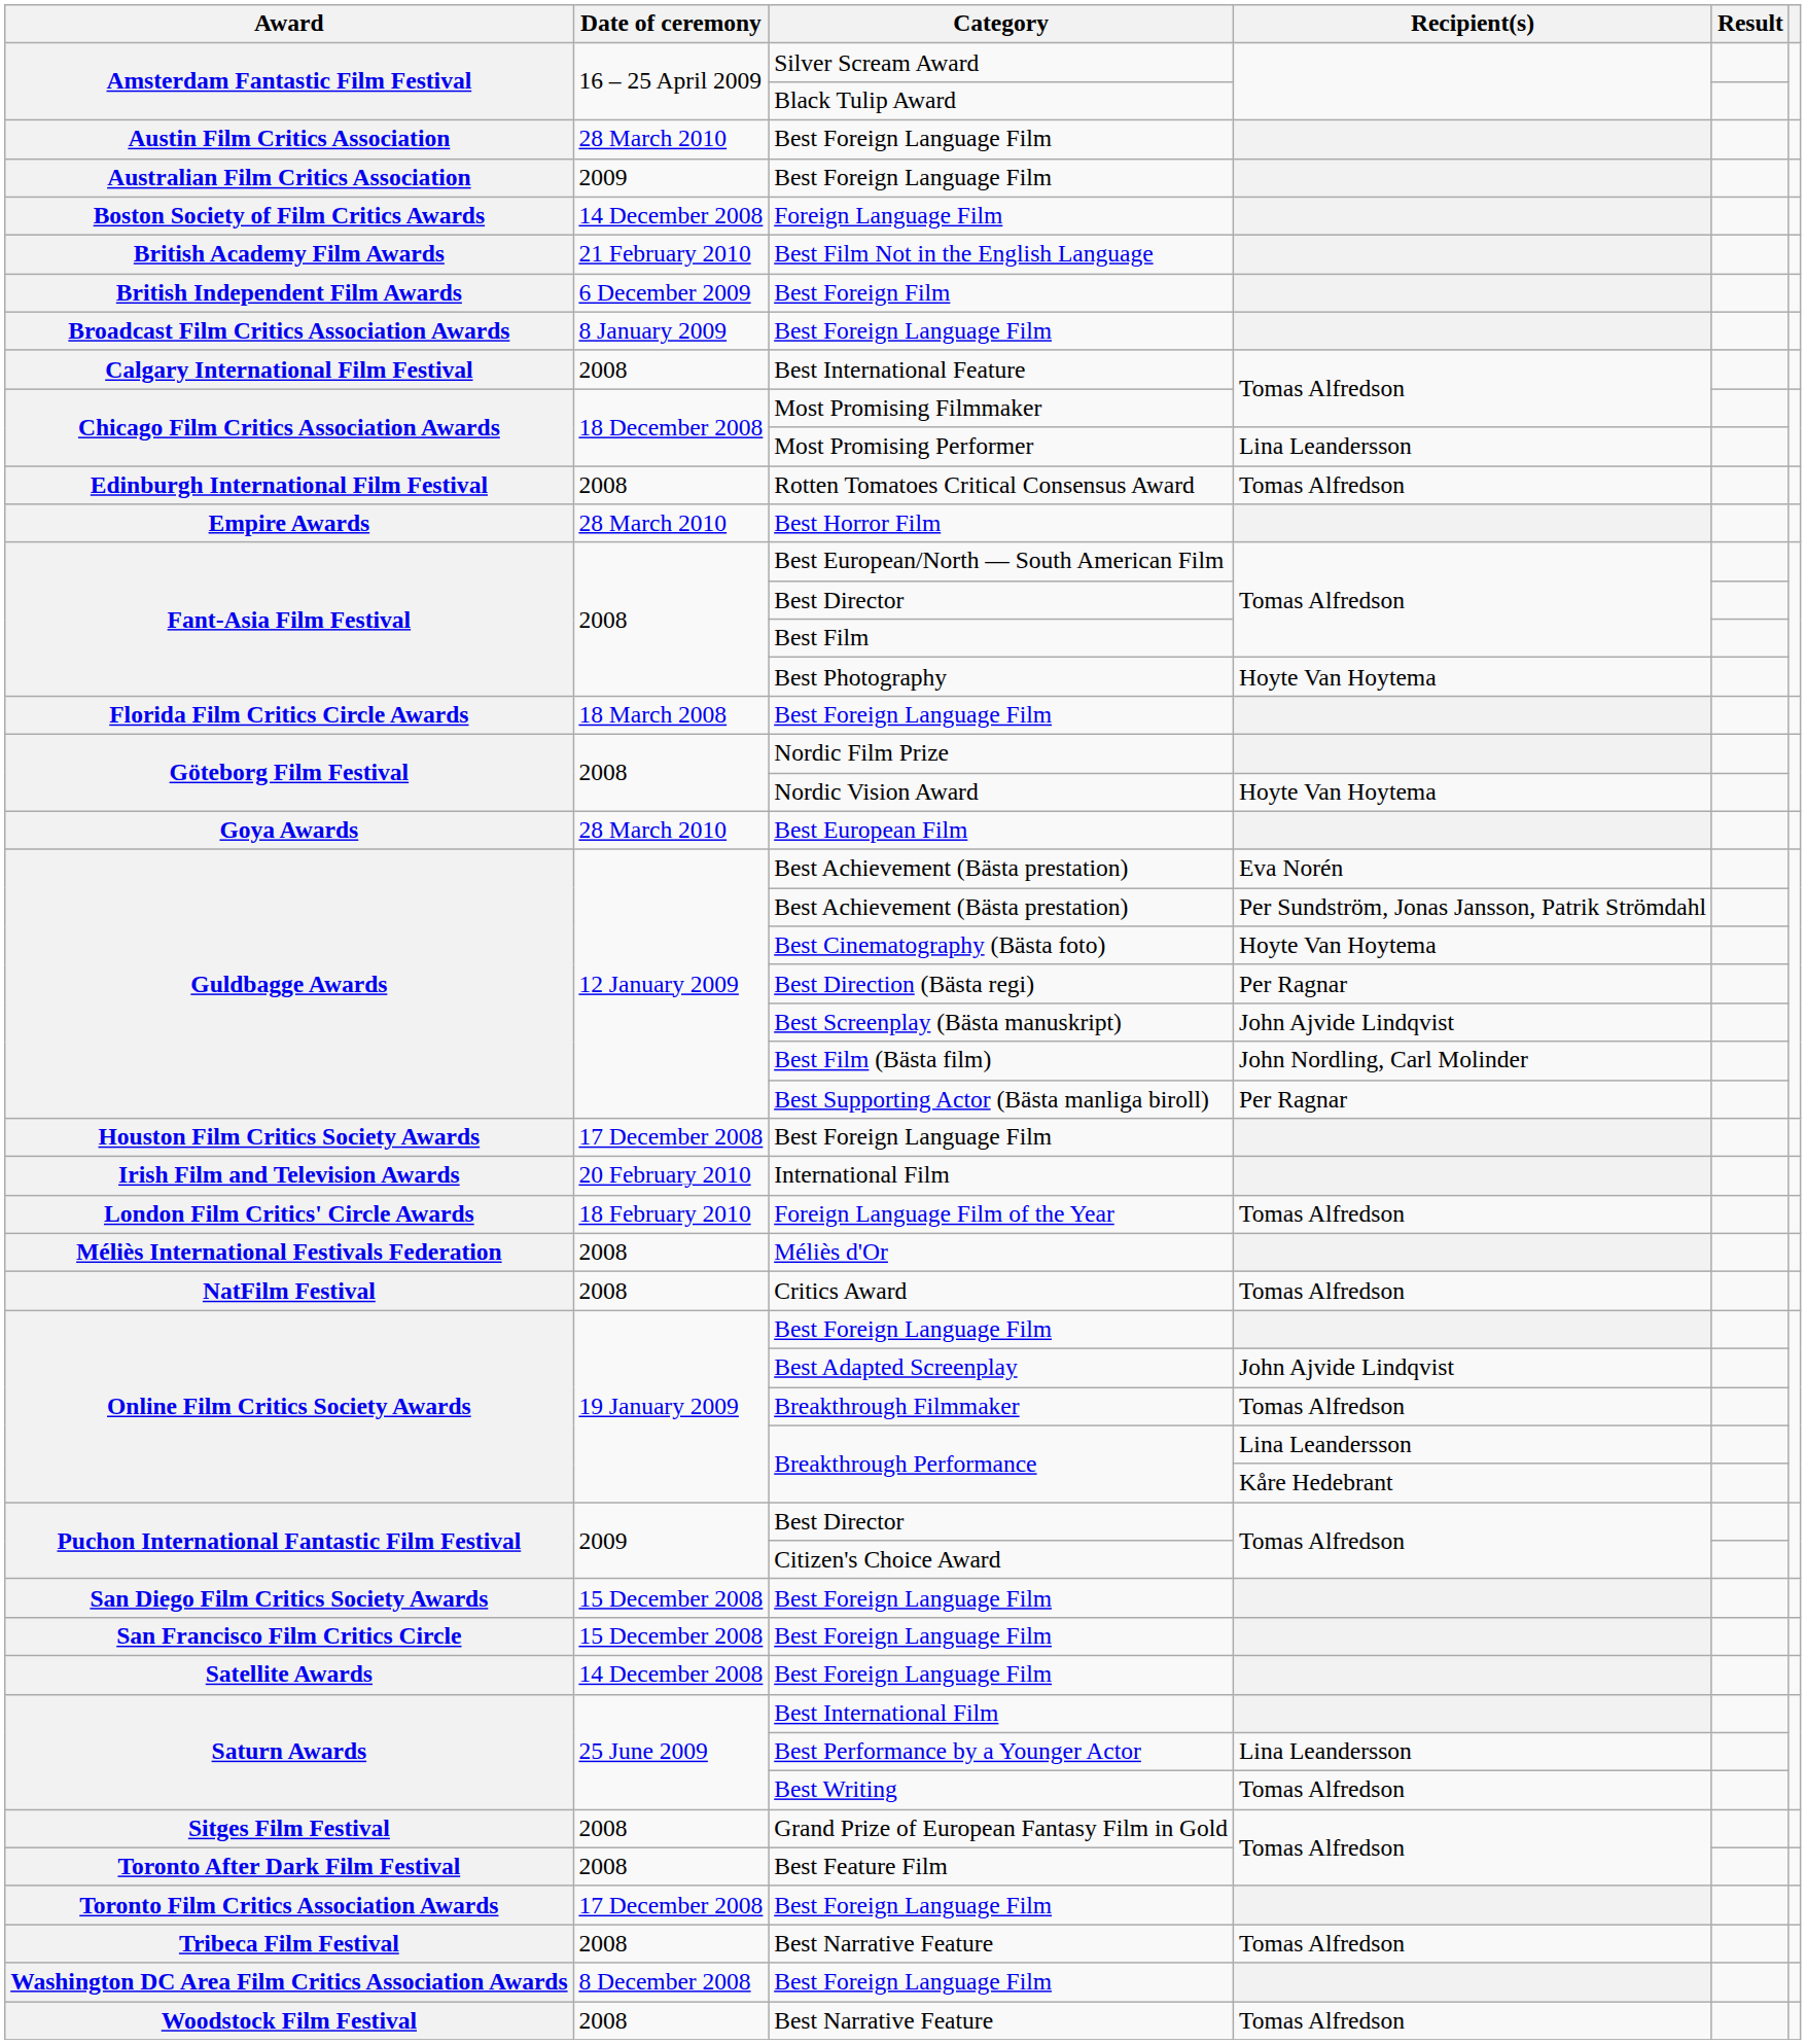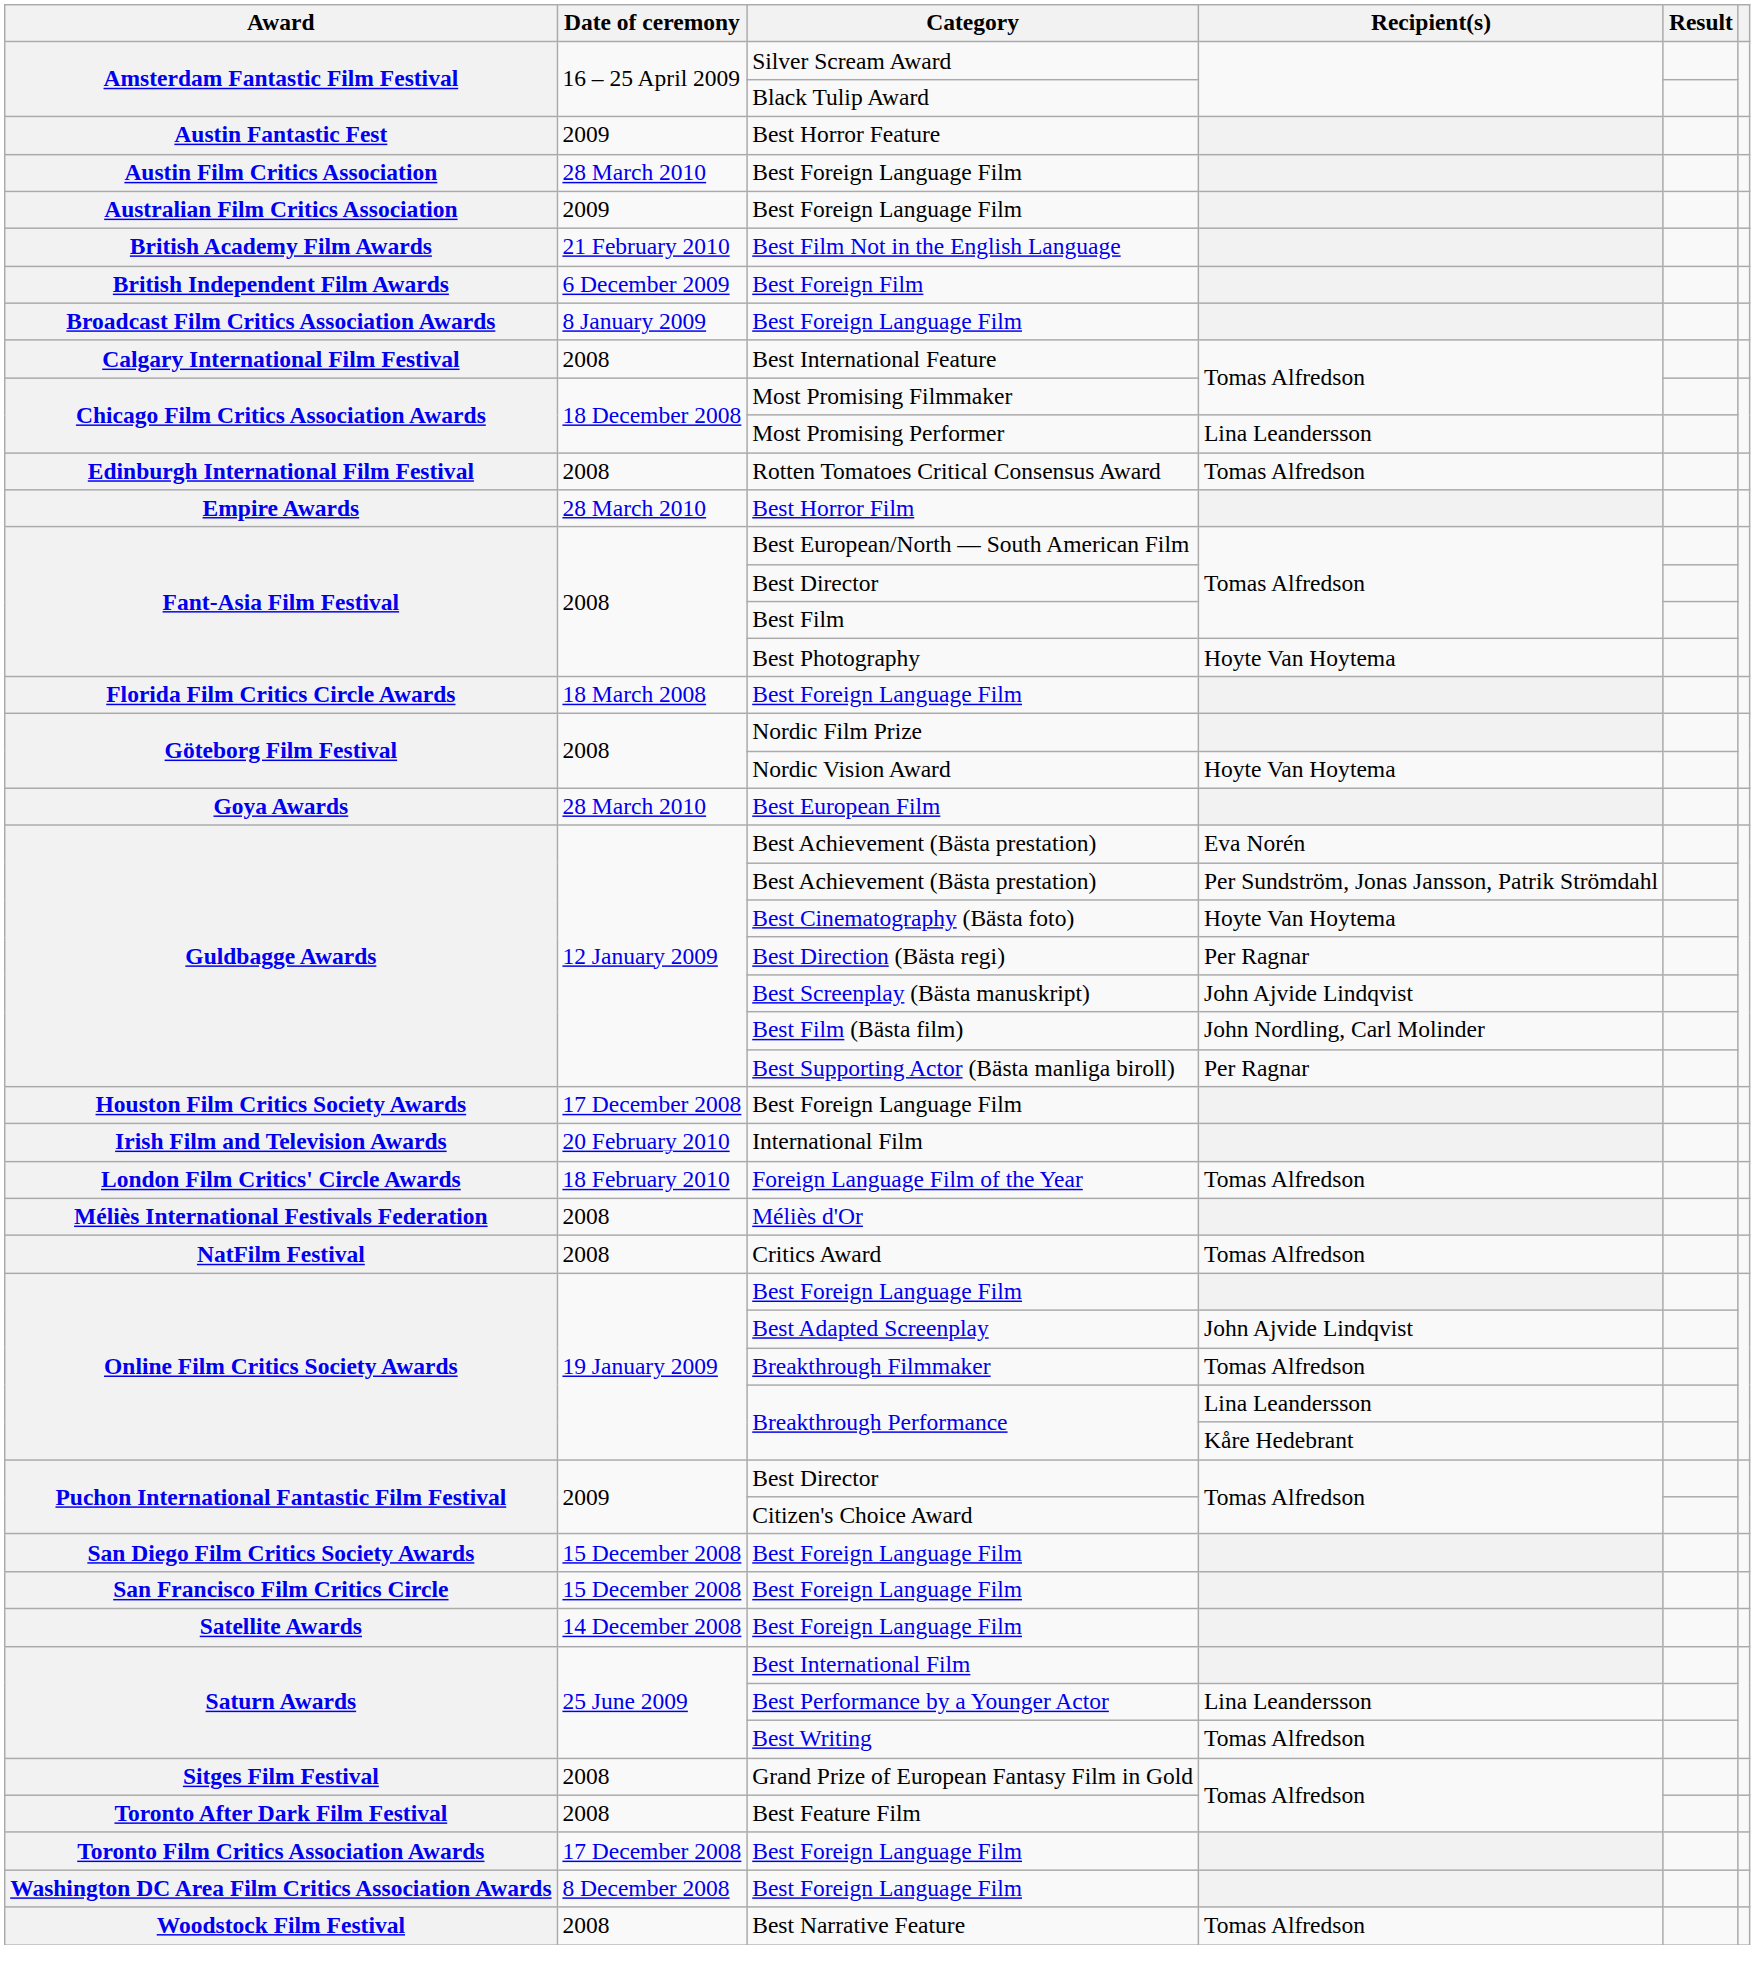 <table class="wikitable plainrowheaders sortable">
 <tr>
 <th scope="col">Award</th>
 <th scope="col">Date of ceremony</th>
 <th scope="col">Category</th>
 <th scope="col">Recipient(s)</th>
 <th scope="col">Result</th>
 <th scope="col" class="unsortable"></th>
 </tr>
 <tr>
 <th scope="row" rowspan="2"><a href='#'>Amsterdam Fantastic Film Festival</a></th>
 <td rowspan="2">16 – 25 April 2009</td>
 <td>Silver Scream Award</td>
 <td rowspan="2"></td>
 <td></td>
 <td style="text-align:center;" rowspan="2"></td>
 </tr>
 <tr>
 <td>Black Tulip Award</td>
 <td></td>
 </tr>
 <tr>
+<th scope="row"><a href='#'>Austin Fantastic Fest</a></th>
+<td>2009</td>
+<td>Best Horror Feature</td>
+<th></th>
+<td></td>
+<td style="text-align:center;"></td>
+</tr>
+<tr>
 <th scope="row"><a href='#'>Austin Film Critics Association</a></th>
 <td><a href='#'>28 March 2010</a></td>
 <td>Best Foreign Language Film</td>
 <th></th>
 <td></td>
 <td style="text-align:center;"></td>
 </tr>
 <tr>
 <th scope="row"><a href='#'>Australian Film Critics Association</a></th>
 <td>2009</td>
 <td>Best Foreign Language Film</td>
-<th></th>
-<td></td>
-<td style="text-align:center;"></td>
-</tr>
-<tr>
-<th scope="row"><a href='#'>Boston Society of Film Critics Awards</a></th>
-<td><a href='#'>14 December 2008</a></td>
-<td><a href='#'>Foreign Language Film</a></td>
 <th></th>
 <td></td>
 <td style="text-align:center;"></td>
 </tr>
 <tr>
 <th scope="row"><a href='#'>British Academy Film Awards</a></th>
 <td><a href='#'>21 February 2010</a></td>
 <td><a href='#'>Best Film Not in the English Language</a></td>
 <th></th>
 <td></td>
 <td style="text-align:center;"></td>
 </tr>
 <tr>
 <th scope="row"><a href='#'>British Independent Film Awards</a></th>
 <td><a href='#'>6 December 2009</a></td>
 <td><a href='#'>Best Foreign Film</a></td>
 <th></th>
 <td></td>
 <td style="text-align:center;"></td>
 </tr>
 <tr>
 <th scope="row"><a href='#'>Broadcast Film Critics Association Awards</a></th>
 <td><a href='#'>8 January 2009</a></td>
 <td><a href='#'>Best Foreign Language Film</a></td>
 <th></th>
 <td></td>
 <td style="text-align:center;"></td>
 </tr>
 <tr>
 <th scope="row"><a href='#'>Calgary International Film Festival</a></th>
 <td>2008</td>
 <td>Best International Feature</td>
 <td rowspan="2">Tomas Alfredson</td>
 <td></td>
 <td style="text-align:center;"></td>
 </tr>
 <tr>
 <th scope="row" rowspan="2"><a href='#'>Chicago Film Critics Association Awards</a></th>
 <td rowspan="2"><a href='#'>18 December 2008</a></td>
 <td>Most Promising Filmmaker</td>
 <td></td>
 <td style="text-align:center;" rowspan="2"></td>
 </tr>
 <tr>
 <td>Most Promising Performer</td>
 <td>Lina Leandersson</td>
 <td></td>
 </tr>
 <tr>
 <th scope="row"><a href='#'>Edinburgh International Film Festival</a></th>
 <td>2008</td>
 <td>Rotten Tomatoes Critical Consensus Award</td>
 <td>Tomas Alfredson</td>
 <td></td>
 <td style="text-align:center;"></td>
 </tr>
 <tr>
 <th scope="row"><a href='#'>Empire Awards</a></th>
 <td><a href='#'>28 March 2010</a></td>
 <td><a href='#'>Best Horror Film</a></td>
 <th></th>
 <td></td>
 <td style="text-align:center;"></td>
 </tr>
 <tr>
 <th scope="row" rowspan="4"><a href='#'>Fant-Asia Film Festival</a></th>
 <td rowspan="4">2008</td>
 <td>Best European/North — South American Film</td>
 <td rowspan="3">Tomas Alfredson</td>
 <td></td>
 <td style="text-align:center;" rowspan="4"></td>
 </tr>
 <tr>
 <td>Best Director</td>
 <td></td>
 </tr>
 <tr>
 <td>Best Film</td>
 <td></td>
 </tr>
 <tr>
 <td>Best Photography</td>
 <td>Hoyte Van Hoytema</td>
 <td></td>
 </tr>
 <tr>
 <th scope="row"><a href='#'>Florida Film Critics Circle Awards</a></th>
 <td><a href='#'>18 March 2008</a></td>
 <td><a href='#'>Best Foreign Language Film</a></td>
 <th></th>
 <td></td>
 <td style="text-align:center;"></td>
 </tr>
 <tr>
 <th scope="row" rowspan="2"><a href='#'>Göteborg Film Festival</a></th>
 <td rowspan="2">2008</td>
 <td>Nordic Film Prize</td>
 <th></th>
 <td></td>
 <td style="text-align:center;" rowspan="2"></td>
 </tr>
 <tr>
 <td>Nordic Vision Award</td>
 <td>Hoyte Van Hoytema</td>
 <td></td>
 </tr>
 <tr>
 <th scope="row"><a href='#'>Goya Awards</a></th>
 <td><a href='#'>28 March 2010</a></td>
 <td><a href='#'>Best European Film</a></td>
 <th></th>
 <td></td>
 <td style="text-align:center;"></td>
 </tr>
 <tr>
 <th scope="row" rowspan="7"><a href='#'>Guldbagge Awards</a></th>
 <td rowspan="7"><a href='#'>12 January 2009</a></td>
 <td>Best Achievement (Bästa prestation)</td>
 <td>Eva Norén</td>
 <td></td>
 <td style="text-align:center;" rowspan="7"></td>
 </tr>
 <tr>
 <td>Best Achievement (Bästa prestation)</td>
 <td>Per Sundström, Jonas Jansson, Patrik Strömdahl</td>
 <td></td>
 </tr>
 <tr>
 <td><a href='#'>Best Cinematography</a> (Bästa foto)</td>
 <td>Hoyte Van Hoytema</td>
 <td></td>
 </tr>
 <tr>
 <td><a href='#'>Best Direction</a> (Bästa regi)</td>
 <td>Per Ragnar</td>
 <td></td>
 </tr>
 <tr>
 <td><a href='#'>Best Screenplay</a> (Bästa manuskript)</td>
 <td>John Ajvide Lindqvist</td>
 <td></td>
 </tr>
 <tr>
 <td><a href='#'>Best Film</a> (Bästa film)</td>
 <td>John Nordling, Carl Molinder</td>
 <td></td>
 </tr>
 <tr>
 <td><a href='#'>Best Supporting Actor</a> (Bästa manliga biroll)</td>
 <td>Per Ragnar</td>
 <td></td>
 </tr>
 <tr>
 <th scope="row"><a href='#'>Houston Film Critics Society Awards</a></th>
 <td><a href='#'>17 December 2008</a></td>
 <td>Best Foreign Language Film</td>
 <th></th>
 <td></td>
 <td style="text-align:center;"></td>
 </tr>
 <tr>
 <th scope="row"><a href='#'>Irish Film and Television Awards</a></th>
 <td><a href='#'>20 February 2010</a></td>
 <td>International Film</td>
 <th></th>
 <td></td>
 <td style="text-align:center;"></td>
 </tr>
 <tr>
 <th scope="row"><a href='#'>London Film Critics' Circle Awards</a></th>
 <td><a href='#'>18 February 2010</a></td>
 <td><a href='#'>Foreign Language Film of the Year</a></td>
 <td>Tomas Alfredson</td>
 <td></td>
 <td style="text-align:center;"></td>
 </tr>
 <tr>
 <th scope="row"><a href='#'>Méliès International Festivals Federation</a></th>
 <td>2008</td>
 <td><a href='#'>Méliès d'Or</a></td>
 <th></th>
 <td></td>
 <td style="text-align:center;"></td>
 </tr>
 <tr>
 <th scope="row"><a href='#'>NatFilm Festival</a></th>
 <td>2008</td>
 <td>Critics Award</td>
 <td>Tomas Alfredson</td>
 <td></td>
 <td style="text-align:center;"></td>
 </tr>
 <tr>
 <th scope="row" rowspan="5"><a href='#'>Online Film Critics Society Awards</a></th>
 <td rowspan="5"><a href='#'>19 January 2009</a></td>
 <td><a href='#'>Best Foreign Language Film</a></td>
 <th></th>
 <td></td>
 <td style="text-align:center;" rowspan="5"></td>
 </tr>
 <tr>
 <td><a href='#'>Best Adapted Screenplay</a></td>
 <td>John Ajvide Lindqvist</td>
 <td></td>
 </tr>
 <tr>
 <td><a href='#'>Breakthrough Filmmaker</a></td>
 <td>Tomas Alfredson</td>
 <td></td>
 </tr>
 <tr>
 <td rowspan="2"><a href='#'>Breakthrough Performance</a></td>
 <td>Lina Leandersson</td>
 <td></td>
 </tr>
 <tr>
 <td>Kåre Hedebrant</td>
 <td></td>
 </tr>
 <tr>
 <th scope="row" rowspan="2"><a href='#'>Puchon International Fantastic Film Festival</a></th>
 <td rowspan="2">2009</td>
 <td>Best Director</td>
 <td rowspan="2">Tomas Alfredson</td>
 <td></td>
 <td style="text-align:center;" rowspan="2"></td>
 </tr>
 <tr>
 <td>Citizen's Choice Award</td>
 <td></td>
 </tr>
 <tr>
 <th scope="row"><a href='#'>San Diego Film Critics Society Awards</a></th>
 <td><a href='#'>15 December 2008</a></td>
 <td><a href='#'>Best Foreign Language Film</a></td>
 <th></th>
 <td></td>
 <td style="text-align:center;"></td>
 </tr>
 <tr>
 <th scope="row"><a href='#'>San Francisco Film Critics Circle</a></th>
 <td><a href='#'>15 December 2008</a></td>
 <td><a href='#'>Best Foreign Language Film</a></td>
 <th></th>
 <td></td>
 <td style="text-align:center;"></td>
 </tr>
 <tr>
 <th scope="row"><a href='#'>Satellite Awards</a></th>
 <td><a href='#'>14 December 2008</a></td>
 <td><a href='#'>Best Foreign Language Film</a></td>
 <th></th>
 <td></td>
 <td style="text-align:center;"></td>
 </tr>
 <tr>
 <th scope="row" rowspan="3"><a href='#'>Saturn Awards</a></th>
 <td rowspan="3"><a href='#'>25 June 2009</a></td>
 <td><a href='#'>Best International Film</a></td>
 <th></th>
 <td></td>
 <td style="text-align:center;" rowspan="3"></td>
 </tr>
 <tr>
 <td><a href='#'>Best Performance by a Younger Actor</a></td>
 <td>Lina Leandersson</td>
 <td></td>
 </tr>
 <tr>
 <td><a href='#'>Best Writing</a></td>
 <td>Tomas Alfredson</td>
 <td></td>
 </tr>
 <tr>
 <th scope="row"><a href='#'>Sitges Film Festival</a></th>
 <td>2008</td>
 <td>Grand Prize of European Fantasy Film in Gold</td>
 <td rowspan="2">Tomas Alfredson</td>
 <td></td>
 <td style="text-align:center;"></td>
 </tr>
 <tr>
 <th scope="row"><a href='#'>Toronto After Dark Film Festival</a></th>
 <td>2008</td>
 <td>Best Feature Film</td>
 <td></td>
 <td style="text-align:center;"></td>
 </tr>
 <tr>
 <th scope="row"><a href='#'>Toronto Film Critics Association Awards</a></th>
 <td><a href='#'>17 December 2008</a></td>
 <td><a href='#'>Best Foreign Language Film</a></td>
 <th></th>
 <td></td>
 <td style="text-align:center;"></td>
 </tr>
 <tr>
-<th scope="row"><a href='#'>Tribeca Film Festival</a></th>
-<td>2008</td>
-<td>Best Narrative Feature</td>
-<td>Tomas Alfredson</td>
-<td></td>
-<td style="text-align:center;"></td>
-</tr>
-<tr>
 <th scope="row"><a href='#'>Washington DC Area Film Critics Association Awards</a></th>
 <td><a href='#'>8 December 2008</a></td>
 <td><a href='#'>Best Foreign Language Film</a></td>
 <th></th>
 <td></td>
 <td style="text-align:center;"></td>
 </tr>
 <tr>
 <th scope="row"><a href='#'>Woodstock Film Festival</a></th>
 <td>2008</td>
 <td>Best Narrative Feature</td>
 <td>Tomas Alfredson</td>
 <td></td>
 <td style="text-align:center;"></td>
 </tr>
 </table>
